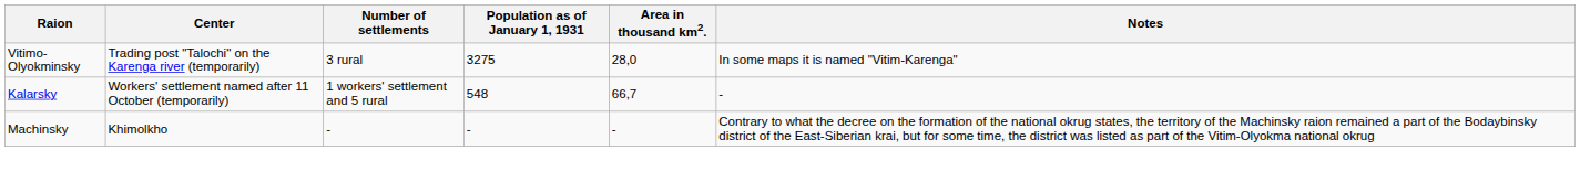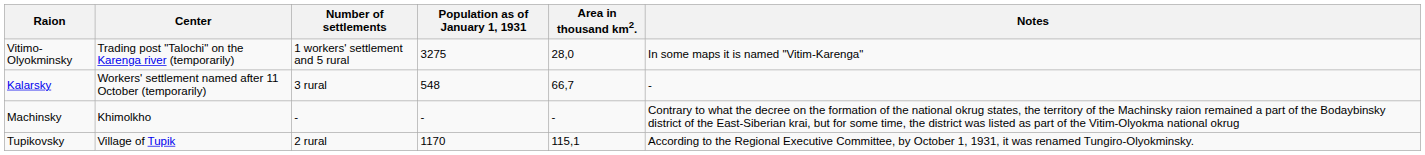 <table class="wikitable">
 <tr>
 <th>Raion</th>
 <th>Center</th>
 <th>Number of settlements</th>
 <th>Population as of January 1, 1931</th>
 <th>Area in thousand km<sup>2</sup>.</th>
 <th>Notes</th>
 </tr>
 <tr>
 <td>Vitimo-Olyokminsky</td>
 <td>Trading post "Talochi" on the <a href='#'>Karenga river</a> (temporarily)</td>
-<td>3 rural</td>
+<td>1 workers' settlement and 5 rural</td>
 <td>3275</td>
 <td>28,0</td>
 <td>In some maps it is named "Vitim-Karenga"</td>
 </tr>
 <tr>
 <td><a href='#'>Kalarsky</a></td>
 <td>Workers' settlement named after 11 October (temporarily)</td>
-<td>1 workers' settlement and 5 rural</td>
+<td>3 rural</td>
 <td>548</td>
 <td>66,7</td>
 <td>-</td>
 </tr>
 <tr>
 <td>Machinsky</td>
 <td>Khimolkho</td>
 <td>-</td>
 <td>-</td>
 <td>-</td>
 <td>Contrary to what the decree on the formation of the national okrug states, the territory of the Machinsky raion remained a part of the Bodaybinsky district of the East-Siberian krai, but for some time, the district was listed as part of the Vitim-Olyokma national okrug</td>
 </tr>
+<tr>
+<td>Tupikovsky</td>
+<td>Village of <a href='#'>Tupik</a></td>
+<td>2 rural</td>
+<td>1170</td>
+<td>115,1</td>
+<td>According to the Regional Executive Committee, by October 1, 1931, it was renamed Tungiro-Olyokminsky.</td>
+</tr>
 </table>
